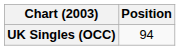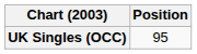 <table class="wikitable plainrowheaders" style="text-align:center">
 <tr>
 <th>Chart (2003)</th>
 <th>Position</th>
 </tr>
 <tr>
 <th scope="row">UK Singles (OCC)</th>
-<td>94</td>
+<td>95</td>
 </tr>
 </table>
